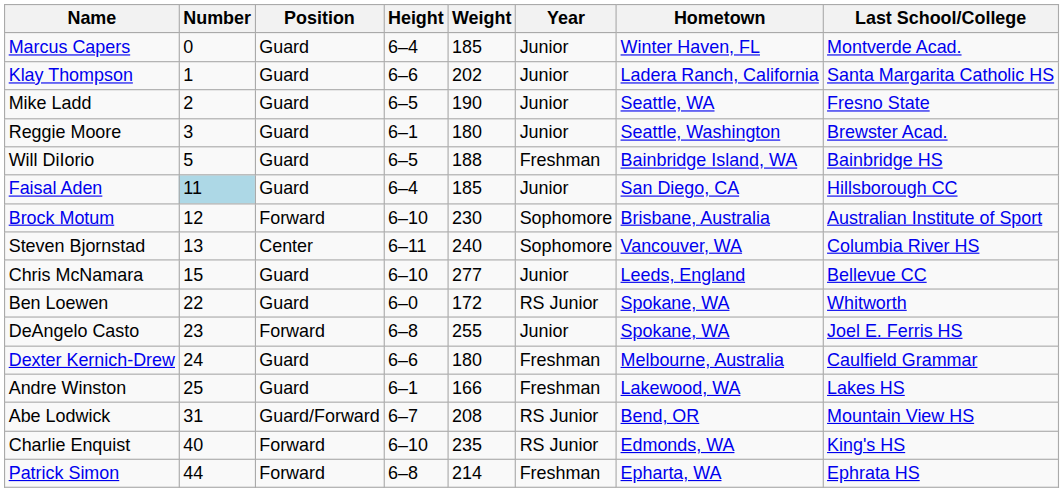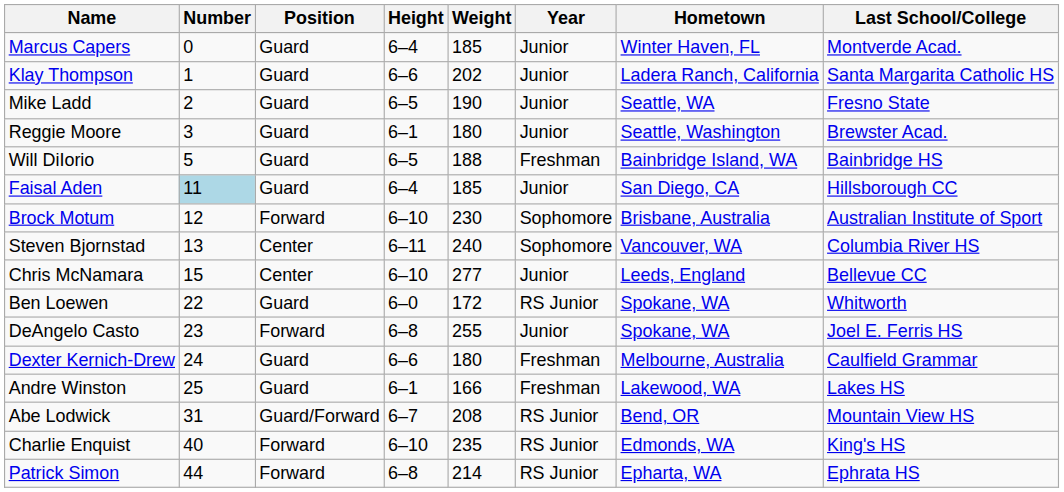 <table class="wikitable">
 <tr>
 <th>Name</th>
 <th>Number</th>
 <th>Position</th>
 <th>Height</th>
 <th>Weight</th>
 <th>Year</th>
 <th>Hometown</th>
 <th>Last School/College</th>
 </tr>
 <tr>
 <td><a href='#'>Marcus Capers</a></td>
 <td>0</td>
 <td>Guard</td>
 <td>6–4</td>
 <td>185</td>
 <td>Junior</td>
 <td><a href='#'>Winter Haven, FL</a></td>
 <td><a href='#'>Montverde Acad.</a></td>
 </tr>
 <tr>
 <td><a href='#'>Klay Thompson</a></td>
 <td>1</td>
 <td>Guard</td>
 <td>6–6</td>
 <td>202</td>
 <td>Junior</td>
 <td><a href='#'>Ladera Ranch, California</a></td>
 <td><a href='#'>Santa Margarita Catholic HS</a></td>
 </tr>
 <tr>
 <td>Mike Ladd</td>
 <td>2</td>
 <td>Guard</td>
 <td>6–5</td>
 <td>190</td>
 <td>Junior</td>
 <td><a href='#'>Seattle, WA</a></td>
 <td><a href='#'>Fresno State</a></td>
 </tr>
 <tr>
 <td>Reggie Moore</td>
 <td>3</td>
 <td>Guard</td>
 <td>6–1</td>
 <td>180</td>
 <td>Junior</td>
 <td><a href='#'>Seattle, Washington</a></td>
 <td><a href='#'>Brewster Acad.</a></td>
 </tr>
 <tr>
 <td>Will DiIorio</td>
 <td>5</td>
 <td>Guard</td>
 <td>6–5</td>
 <td>188</td>
 <td>Freshman</td>
 <td><a href='#'>Bainbridge Island, WA</a></td>
 <td><a href='#'>Bainbridge HS</a></td>
 </tr>
 <tr>
 <td><a href='#'>Faisal Aden</a></td>
 <td style="background: lightblue;">11</td>
 <td>Guard</td>
 <td>6–4</td>
 <td>185</td>
 <td>Junior</td>
 <td><a href='#'>San Diego, CA</a></td>
 <td><a href='#'>Hillsborough CC</a></td>
 </tr>
 <tr>
 <td><a href='#'>Brock Motum</a></td>
 <td>12</td>
 <td>Forward</td>
 <td>6–10</td>
 <td>230</td>
 <td>Sophomore</td>
 <td><a href='#'>Brisbane, Australia</a></td>
 <td><a href='#'>Australian Institute of Sport</a></td>
 </tr>
 <tr>
 <td>Steven Bjornstad</td>
 <td>13</td>
 <td>Center</td>
 <td>6–11</td>
 <td>240</td>
 <td>Sophomore</td>
 <td><a href='#'>Vancouver, WA</a></td>
 <td><a href='#'>Columbia River HS</a></td>
 </tr>
 <tr>
 <td>Chris McNamara</td>
 <td>15</td>
-<td>Guard</td>
+<td>Center</td>
 <td>6–10</td>
 <td>277</td>
 <td>Junior</td>
 <td><a href='#'>Leeds, England</a></td>
 <td><a href='#'>Bellevue CC</a></td>
 </tr>
 <tr>
 <td>Ben Loewen</td>
 <td>22</td>
 <td>Guard</td>
 <td>6–0</td>
 <td>172</td>
 <td>RS Junior</td>
 <td><a href='#'>Spokane, WA</a></td>
 <td><a href='#'>Whitworth</a></td>
 </tr>
 <tr>
 <td>DeAngelo Casto</td>
 <td>23</td>
 <td>Forward</td>
 <td>6–8</td>
 <td>255</td>
 <td>Junior</td>
 <td><a href='#'>Spokane, WA</a></td>
 <td><a href='#'>Joel E. Ferris HS</a></td>
 </tr>
 <tr>
 <td><a href='#'>Dexter Kernich-Drew</a></td>
 <td>24</td>
 <td>Guard</td>
 <td>6–6</td>
 <td>180</td>
 <td>Freshman</td>
 <td><a href='#'>Melbourne, Australia</a></td>
 <td><a href='#'>Caulfield Grammar</a></td>
 </tr>
 <tr>
 <td>Andre Winston</td>
 <td>25</td>
 <td>Guard</td>
 <td>6–1</td>
 <td>166</td>
 <td>Freshman</td>
 <td><a href='#'>Lakewood, WA</a></td>
 <td><a href='#'>Lakes HS</a></td>
 </tr>
 <tr>
 <td>Abe Lodwick</td>
 <td>31</td>
 <td>Guard/Forward</td>
 <td>6–7</td>
 <td>208</td>
 <td>RS Junior</td>
 <td><a href='#'>Bend, OR</a></td>
 <td><a href='#'>Mountain View HS</a></td>
 </tr>
 <tr>
 <td>Charlie Enquist</td>
 <td>40</td>
 <td>Forward</td>
 <td>6–10</td>
 <td>235</td>
 <td>RS Junior</td>
 <td><a href='#'>Edmonds, WA</a></td>
 <td><a href='#'>King's HS</a></td>
 </tr>
 <tr>
 <td><a href='#'>Patrick Simon</a></td>
 <td>44</td>
 <td>Forward</td>
 <td>6–8</td>
 <td>214</td>
-<td>Freshman</td>
+<td>RS Junior</td>
 <td><a href='#'>Epharta, WA</a></td>
 <td><a href='#'>Ephrata HS</a></td>
 </tr>
 </table>
